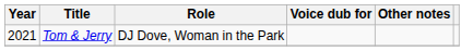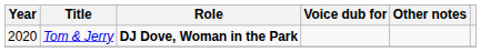 <table class="wikitable">
 <tr>
 <th>Year</th>
 <th>Title</th>
 <th>Role</th>
 <th>Voice dub for</th>
 <th>Other notes</th>
 <th></th>
 </tr>
 <tr>
-<td>2021</td>
+<td>2020</td>
 <td><em><a href='#'>Tom & Jerry</a></em></td>
-<td>DJ Dove, Woman in the Park</td>
+<td><strong>DJ Dove, Woman in the Park</strong></td>
 <td></td>
 <td></td>
 <td></td>
 </tr>
 <tr>
 </tr>
 </table>
